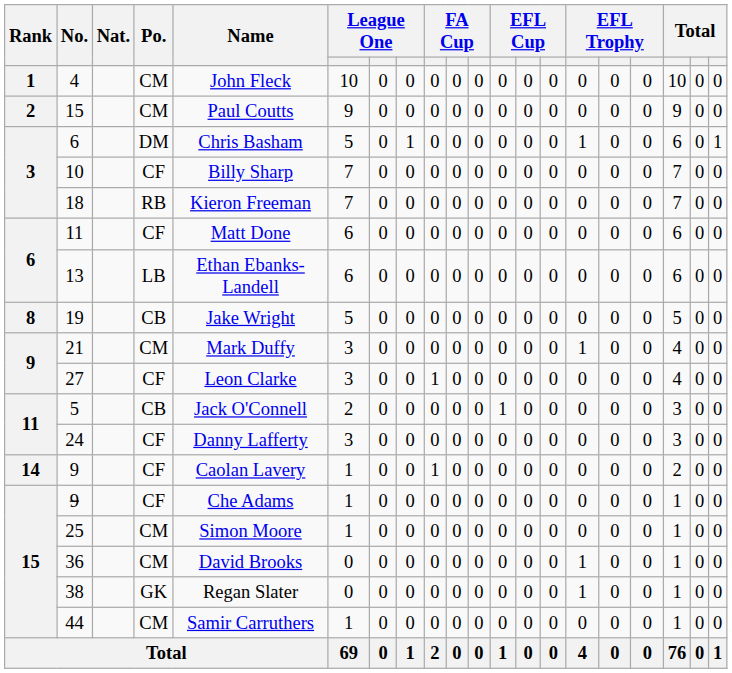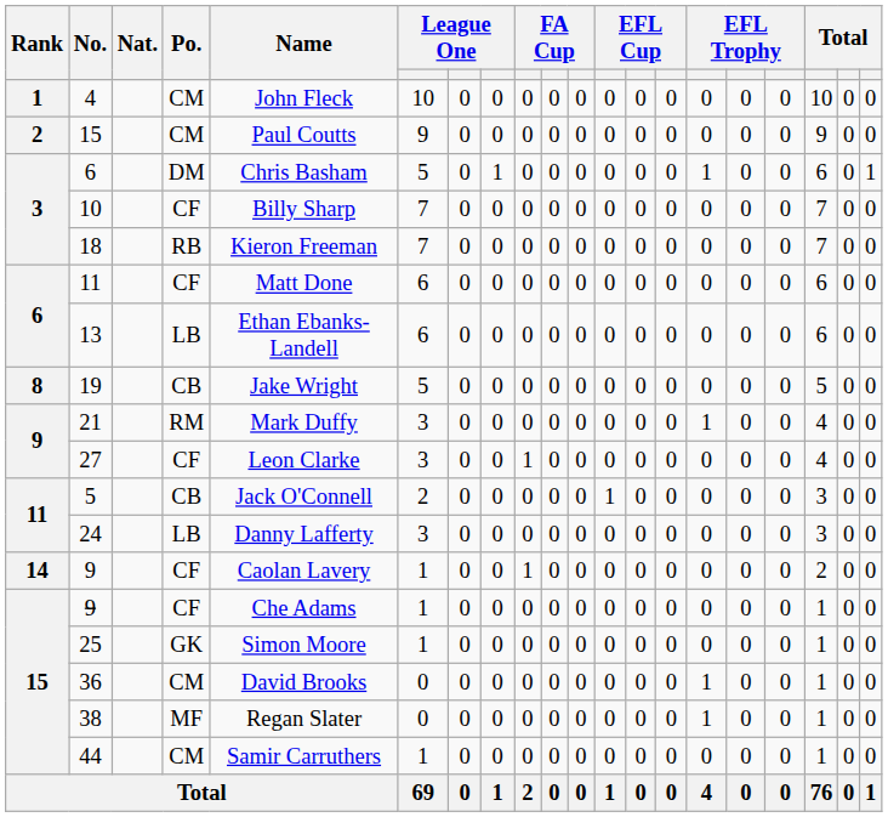 <table class="wikitable" style="text-align:center; font-size:95%; width:95%;">
 <tr>
 <th rowspan=2>Rank</th>
 <th rowspan=2>No.</th>
 <th rowspan=2>Nat.</th>
 <th rowspan=2>Po.</th>
 <th rowspan=2>Name</th>
 <th colspan=3><a href='#'>League One</a></th>
 <th colspan=3><a href='#'>FA Cup</a></th>
 <th colspan=3><a href='#'>EFL Cup</a></th>
 <th colspan=3><a href='#'>EFL Trophy</a></th>
 <th colspan=3>Total</th>
 </tr>
 <tr>
 <th></th>
 <th></th>
 <th></th>
 <th></th>
 <th></th>
 <th></th>
 <th></th>
 <th></th>
 <th></th>
 <th></th>
 <th></th>
 <th></th>
 <th></th>
 <th></th>
 <th></th>
 </tr>
 <tr>
 <th rowspan=1>1</th>
 <td>4</td>
 <td></td>
 <td>CM</td>
 <td><a href='#'>John Fleck</a></td>
 <td>10</td>
 <td>0</td>
 <td>0</td>
 <td>0</td>
 <td>0</td>
 <td>0</td>
 <td>0</td>
 <td>0</td>
 <td>0</td>
 <td>0</td>
 <td>0</td>
 <td>0</td>
 <td>10</td>
 <td>0</td>
 <td>0</td>
 </tr>
 <tr>
 <th rowspan=1>2</th>
 <td>15</td>
 <td></td>
 <td>CM</td>
 <td><a href='#'>Paul Coutts</a></td>
 <td>9</td>
 <td>0</td>
 <td>0</td>
 <td>0</td>
 <td>0</td>
 <td>0</td>
 <td>0</td>
 <td>0</td>
 <td>0</td>
 <td>0</td>
 <td>0</td>
 <td>0</td>
 <td>9</td>
 <td>0</td>
 <td>0</td>
 </tr>
 <tr>
 <th rowspan=3>3</th>
 <td>6</td>
 <td></td>
 <td>DM</td>
 <td><a href='#'>Chris Basham</a></td>
 <td>5</td>
 <td>0</td>
 <td>1</td>
 <td>0</td>
 <td>0</td>
 <td>0</td>
 <td>0</td>
 <td>0</td>
 <td>0</td>
 <td>1</td>
 <td>0</td>
 <td>0</td>
 <td>6</td>
 <td>0</td>
 <td>1</td>
 </tr>
 <tr>
 <td>10</td>
 <td></td>
 <td>CF</td>
 <td><a href='#'>Billy Sharp</a></td>
 <td>7</td>
 <td>0</td>
 <td>0</td>
 <td>0</td>
 <td>0</td>
 <td>0</td>
 <td>0</td>
 <td>0</td>
 <td>0</td>
 <td>0</td>
 <td>0</td>
 <td>0</td>
 <td>7</td>
 <td>0</td>
 <td>0</td>
 </tr>
 <tr>
 <td>18</td>
 <td></td>
 <td>RB</td>
 <td><a href='#'>Kieron Freeman</a></td>
 <td>7</td>
 <td>0</td>
 <td>0</td>
 <td>0</td>
 <td>0</td>
 <td>0</td>
 <td>0</td>
 <td>0</td>
 <td>0</td>
 <td>0</td>
 <td>0</td>
 <td>0</td>
 <td>7</td>
 <td>0</td>
 <td>0</td>
 </tr>
 <tr>
 <th rowspan=2>6</th>
 <td>11</td>
 <td></td>
 <td>CF</td>
 <td><a href='#'>Matt Done</a></td>
 <td>6</td>
 <td>0</td>
 <td>0</td>
 <td>0</td>
 <td>0</td>
 <td>0</td>
 <td>0</td>
 <td>0</td>
 <td>0</td>
 <td>0</td>
 <td>0</td>
 <td>0</td>
 <td>6</td>
 <td>0</td>
 <td>0</td>
 </tr>
 <tr>
 <td>13</td>
 <td></td>
 <td>LB</td>
 <td><a href='#'>Ethan Ebanks-Landell</a></td>
 <td>6</td>
 <td>0</td>
 <td>0</td>
 <td>0</td>
 <td>0</td>
 <td>0</td>
 <td>0</td>
 <td>0</td>
 <td>0</td>
 <td>0</td>
 <td>0</td>
 <td>0</td>
 <td>6</td>
 <td>0</td>
 <td>0</td>
 </tr>
 <tr>
 <th rowspan=1>8</th>
 <td>19</td>
 <td></td>
 <td>CB</td>
 <td><a href='#'>Jake Wright</a></td>
 <td>5</td>
 <td>0</td>
 <td>0</td>
 <td>0</td>
 <td>0</td>
 <td>0</td>
 <td>0</td>
 <td>0</td>
 <td>0</td>
 <td>0</td>
 <td>0</td>
 <td>0</td>
 <td>5</td>
 <td>0</td>
 <td>0</td>
 </tr>
 <tr>
 <th rowspan=2>9</th>
 <td>21</td>
 <td></td>
-<td>CM</td>
+<td>RM</td>
 <td><a href='#'>Mark Duffy</a></td>
 <td>3</td>
 <td>0</td>
 <td>0</td>
 <td>0</td>
 <td>0</td>
 <td>0</td>
 <td>0</td>
 <td>0</td>
 <td>0</td>
 <td>1</td>
 <td>0</td>
 <td>0</td>
 <td>4</td>
 <td>0</td>
 <td>0</td>
 </tr>
 <tr>
 <td>27</td>
 <td></td>
 <td>CF</td>
 <td><a href='#'>Leon Clarke</a></td>
 <td>3</td>
 <td>0</td>
 <td>0</td>
 <td>1</td>
 <td>0</td>
 <td>0</td>
 <td>0</td>
 <td>0</td>
 <td>0</td>
 <td>0</td>
 <td>0</td>
 <td>0</td>
 <td>4</td>
 <td>0</td>
 <td>0</td>
 </tr>
 <tr>
 <th rowspan=2>11</th>
 <td>5</td>
 <td></td>
 <td>CB</td>
 <td><a href='#'>Jack O'Connell</a></td>
 <td>2</td>
 <td>0</td>
 <td>0</td>
 <td>0</td>
 <td>0</td>
 <td>0</td>
 <td>1</td>
 <td>0</td>
 <td>0</td>
 <td>0</td>
 <td>0</td>
 <td>0</td>
 <td>3</td>
 <td>0</td>
 <td>0</td>
 </tr>
 <tr>
 <td>24</td>
 <td></td>
-<td>CF</td>
+<td>LB</td>
 <td><a href='#'>Danny Lafferty</a></td>
 <td>3</td>
 <td>0</td>
 <td>0</td>
 <td>0</td>
 <td>0</td>
 <td>0</td>
 <td>0</td>
 <td>0</td>
 <td>0</td>
 <td>0</td>
 <td>0</td>
 <td>0</td>
 <td>3</td>
 <td>0</td>
 <td>0</td>
 </tr>
 <tr>
 <th rowspan=1>14</th>
 <td>9</td>
 <td></td>
 <td>CF</td>
 <td><a href='#'>Caolan Lavery</a></td>
 <td>1</td>
 <td>0</td>
 <td>0</td>
 <td>1</td>
 <td>0</td>
 <td>0</td>
 <td>0</td>
 <td>0</td>
 <td>0</td>
 <td>0</td>
 <td>0</td>
 <td>0</td>
 <td>2</td>
 <td>0</td>
 <td>0</td>
 </tr>
 <tr>
 <th rowspan=5>15</th>
 <td><s>9</s></td>
 <td></td>
 <td>CF</td>
 <td><a href='#'>Che Adams</a></td>
 <td>1</td>
 <td>0</td>
 <td>0</td>
 <td>0</td>
 <td>0</td>
 <td>0</td>
 <td>0</td>
 <td>0</td>
 <td>0</td>
 <td>0</td>
 <td>0</td>
 <td>0</td>
 <td>1</td>
 <td>0</td>
 <td>0</td>
 </tr>
 <tr>
 <td>25</td>
 <td></td>
-<td>CM</td>
+<td>GK</td>
 <td><a href='#'>Simon Moore</a></td>
 <td>1</td>
 <td>0</td>
 <td>0</td>
 <td>0</td>
 <td>0</td>
 <td>0</td>
 <td>0</td>
 <td>0</td>
 <td>0</td>
 <td>0</td>
 <td>0</td>
 <td>0</td>
 <td>1</td>
 <td>0</td>
 <td>0</td>
 </tr>
 <tr>
 <td>36</td>
 <td></td>
 <td>CM</td>
 <td><a href='#'>David Brooks</a></td>
 <td>0</td>
 <td>0</td>
 <td>0</td>
 <td>0</td>
 <td>0</td>
 <td>0</td>
 <td>0</td>
 <td>0</td>
 <td>0</td>
 <td>1</td>
 <td>0</td>
 <td>0</td>
 <td>1</td>
 <td>0</td>
 <td>0</td>
 </tr>
 <tr>
 <td>38</td>
 <td></td>
-<td>GK</td>
+<td>MF</td>
 <td>Regan Slater</td>
 <td>0</td>
 <td>0</td>
 <td>0</td>
 <td>0</td>
 <td>0</td>
 <td>0</td>
 <td>0</td>
 <td>0</td>
 <td>0</td>
 <td>1</td>
 <td>0</td>
 <td>0</td>
 <td>1</td>
 <td>0</td>
 <td>0</td>
 </tr>
 <tr>
 <td>44</td>
 <td></td>
 <td>CM</td>
 <td><a href='#'>Samir Carruthers</a></td>
 <td>1</td>
 <td>0</td>
 <td>0</td>
 <td>0</td>
 <td>0</td>
 <td>0</td>
 <td>0</td>
 <td>0</td>
 <td>0</td>
 <td>0</td>
 <td>0</td>
 <td>0</td>
 <td>1</td>
 <td>0</td>
 <td>0</td>
 </tr>
 <tr>
 <th colspan=5>Total</th>
 <th>69</th>
 <th>0</th>
 <th>1</th>
 <th>2</th>
 <th>0</th>
 <th>0</th>
 <th>1</th>
 <th>0</th>
 <th>0</th>
 <th>4</th>
 <th>0</th>
 <th>0</th>
 <th>76</th>
 <th>0</th>
 <th>1</th>
 </tr>
 </table>
